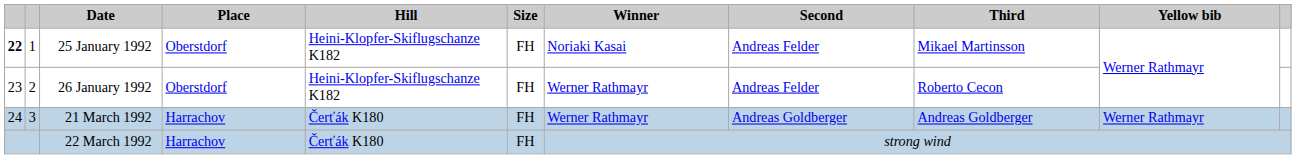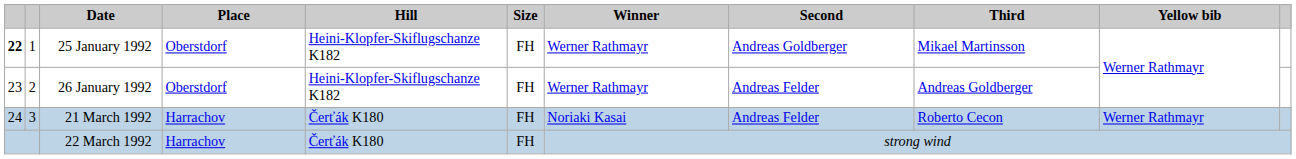 <table class="wikitable plainrowheaders" style="background:#fff; font-size:86%; line-height:16px; border:gray solid 1px; border-collapse:collapse;">
 <tr style="background:#ccc; text-align:center;">
 <th scope="col" style="background:#ccc; width=10 px;"></th>
 <th scope="col" style="background:#ccc; width=10 px;"></th>
 <th scope="col" style="background:#ccc; width:120px;">Date</th>
 <th scope="col" style="background:#ccc; width:140px;">Place</th>
 <th scope="col" style="background:#ccc; width:200px;">Hill</th>
 <th scope="col" style="background:#ccc; width:30px;">Size</th>
 <th scope="col" style="background:#ccc; width:185px;">Winner</th>
 <th scope="col" style="background:#ccc; width:185px;">Second</th>
 <th scope="col" style="background:#ccc; width:185px;">Third</th>
 <th scope="col" style="background:#ccc; width:180px;">Yellow bib</th>
 <th scope="col" style="background:#ccc; width:5px;"></th>
 </tr>
 <tr>
 <td align=center><strong>22</strong></td>
 <td align=center>1</td>
 <td align=right>25 January 1992  </td>
 <td> <a href='#'>Oberstdorf</a></td>
 <td><a href='#'>Heini-Klopfer-Skiflugschanze</a> K182</td>
 <td align=center>FH</td>
-<td> <a href='#'>Noriaki Kasai</a></td>
-<td> <a href='#'>Andreas Felder</a></td>
+<td> <a href='#'>Werner Rathmayr</a></td>
+<td> <a href='#'>Andreas Goldberger</a></td>
 <td> <a href='#'>Mikael Martinsson</a></td>
 <td rowspan=2> <a href='#'>Werner Rathmayr</a></td>
 <td></td>
 </tr>
 <tr>
 <td align=center>23</td>
 <td align=center>2</td>
 <td align=right>26 January 1992  </td>
 <td> <a href='#'>Oberstdorf</a></td>
 <td><a href='#'>Heini-Klopfer-Skiflugschanze</a> K182</td>
 <td align=center>FH</td>
 <td> <a href='#'>Werner Rathmayr</a></td>
 <td> <a href='#'>Andreas Felder</a></td>
-<td> <a href='#'>Roberto Cecon</a></td>
+<td> <a href='#'>Andreas Goldberger</a></td>
 <td></td>
 </tr>
 <tr bgcolor=#BCD4E6>
 <td align=center>24</td>
 <td align=center>3</td>
 <td align=right>21 March 1992  </td>
 <td> <a href='#'>Harrachov</a></td>
 <td><a href='#'>Čerťák</a> K180</td>
 <td align=center>FH</td>
-<td> <a href='#'>Werner Rathmayr</a></td>
-<td> <a href='#'>Andreas Goldberger</a></td>
-<td> <a href='#'>Andreas Goldberger</a></td>
+<td> <a href='#'>Noriaki Kasai</a></td>
+<td> <a href='#'>Andreas Felder</a></td>
+<td> <a href='#'>Roberto Cecon</a></td>
 <td> <a href='#'>Werner Rathmayr</a></td>
 <td></td>
 </tr>
 <tr bgcolor=#BCD4E6>
 <td colspan=2></td>
 <td align=right>22 March 1992  </td>
 <td> <a href='#'>Harrachov</a></td>
 <td><a href='#'>Čerťák</a> K180</td>
 <td align=center>FH</td>
 <td colspan=5 align=center><em>strong wind</em></td>
 </tr>
 </table>
